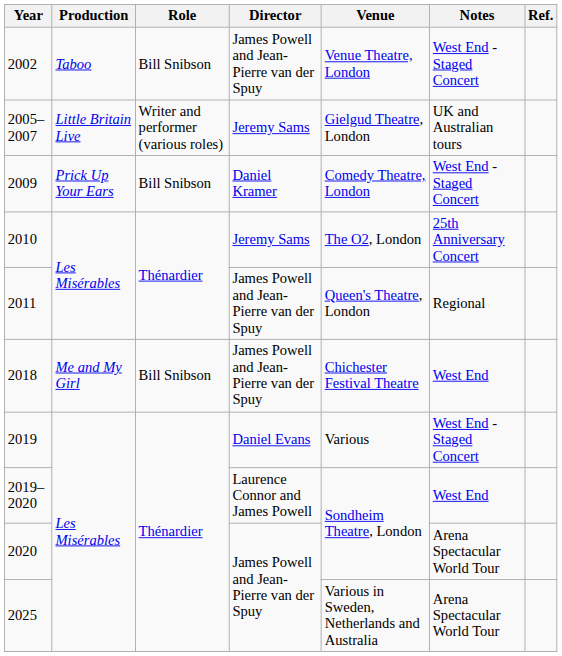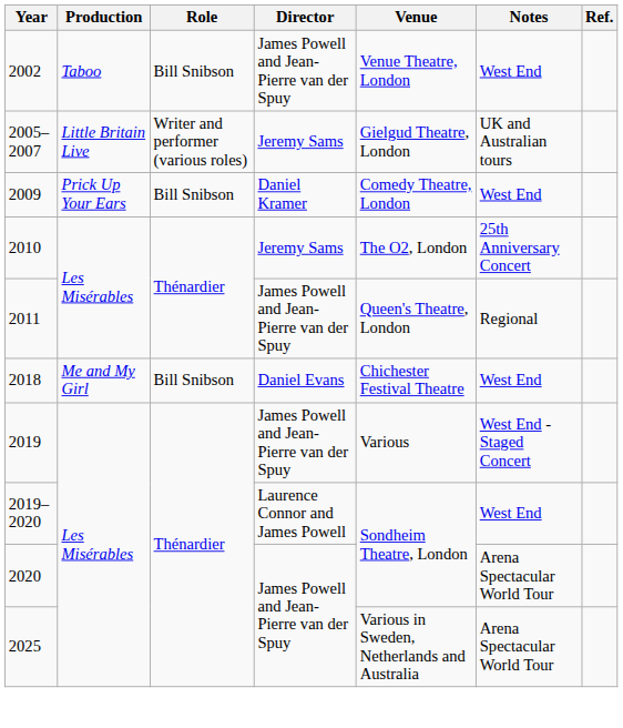 <table class="wikitable sortable">
 <tr>
 <th>Year</th>
 <th>Production</th>
 <th>Role</th>
 <th>Director</th>
 <th>Venue</th>
 <th>Notes</th>
 <th>Ref.</th>
 </tr>
 <tr>
 <td>2002</td>
 <td><em><a href='#'>Taboo</a></em></td>
 <td>Bill Snibson</td>
 <td>James Powell and Jean-Pierre van der Spuy</td>
 <td><a href='#'>Venue Theatre, London</a></td>
-<td><a href='#'>West End</a> - <a href='#'>Staged Concert</a></td>
+<td><a href='#'>West End</a></td>
 <td></td>
 </tr>
 <tr>
 <td>2005–2007</td>
 <td><em><a href='#'>Little Britain Live</a></em></td>
 <td>Writer and performer (various roles)</td>
 <td><a href='#'>Jeremy Sams</a></td>
 <td><a href='#'>Gielgud Theatre</a>, London</td>
 <td>UK and Australian tours</td>
 <td></td>
 </tr>
 <tr>
 <td>2009</td>
 <td><em><a href='#'>Prick Up Your Ears</a></em></td>
 <td>Bill Snibson</td>
 <td><a href='#'>Daniel Kramer</a></td>
 <td><a href='#'>Comedy Theatre, London</a></td>
-<td><a href='#'>West End</a> - <a href='#'>Staged Concert</a></td>
+<td><a href='#'>West End</a></td>
 <td></td>
 </tr>
 <tr>
 <td>2010</td>
 <td rowspan=2><em><a href='#'>Les Misérables</a></em></td>
 <td rowspan="2"><a href='#'>Thénardier</a></td>
 <td><a href='#'>Jeremy Sams</a></td>
 <td><a href='#'>The O2</a>, London</td>
 <td><a href='#'>25th Anniversary Concert</a></td>
 <td></td>
 </tr>
 <tr>
 <td>2011</td>
 <td>James Powell and Jean-Pierre van der Spuy</td>
 <td><a href='#'>Queen's Theatre</a>, London</td>
 <td>Regional</td>
 <td></td>
 </tr>
 <tr>
 <td>2018</td>
 <td><em><a href='#'>Me and My Girl</a></em></td>
 <td>Bill Snibson</td>
-<td>James Powell and Jean-Pierre van der Spuy</td>
+<td><a href='#'>Daniel Evans</a></td>
 <td><a href='#'>Chichester Festival Theatre</a></td>
 <td><a href='#'>West End</a></td>
 <td></td>
 </tr>
 <tr>
 <td>2019</td>
 <td rowspan="4"><em><a href='#'>Les Misérables</a></em></td>
 <td rowspan="4"><a href='#'>Thénardier</a></td>
-<td><a href='#'>Daniel Evans</a></td>
+<td>James Powell and Jean-Pierre van der Spuy</td>
 <td>Various</td>
 <td><a href='#'>West End</a> - <a href='#'>Staged Concert</a></td>
 <td></td>
 </tr>
 <tr>
 <td>2019–2020</td>
 <td>Laurence Connor and James Powell</td>
 <td rowspan="2"><a href='#'>Sondheim Theatre</a>, London</td>
 <td><a href='#'>West End</a></td>
 <td></td>
 </tr>
 <tr>
 <td>2020</td>
 <td rowspan="2">James Powell and Jean-Pierre van der Spuy</td>
 <td>Arena Spectacular World Tour</td>
 <td></td>
 </tr>
 <tr>
 <td>2025</td>
 <td>Various in Sweden, Netherlands and Australia</td>
 <td>Arena Spectacular World Tour</td>
 <td></td>
 </tr>
 </table>
